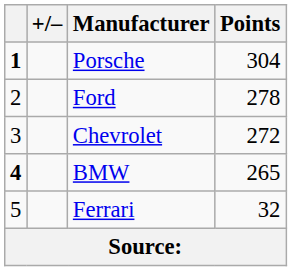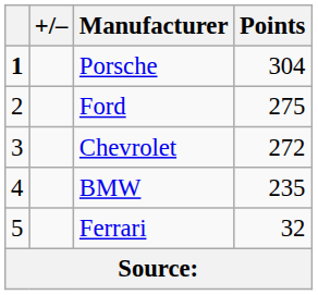 <table class="wikitable" style="font-size: 95%;">
 <tr>
 <th scope="col"></th>
 <th scope="col">+/–</th>
 <th scope="col">Manufacturer</th>
 <th scope="col">Points</th>
 </tr>
 <tr>
 <td align=center><strong>1</strong></td>
 <td align="left"></td>
 <td> <a href='#'>Porsche</a></td>
 <td align=right>304</td>
 </tr>
 <tr>
 <td align=center>2</td>
 <td align="left"></td>
 <td> <a href='#'>Ford</a></td>
-<td align=right>278</td>
+<td align=right>275</td>
 </tr>
 <tr>
 <td align=center>3</td>
 <td align="left"></td>
 <td> <a href='#'>Chevrolet</a></td>
 <td align=right>272</td>
 </tr>
 <tr>
-<td align=center><strong>4</strong></td>
+<td align=center>4</td>
 <td align="left"></td>
 <td> <a href='#'>BMW</a></td>
-<td align=right>265</td>
+<td align=right>235</td>
 </tr>
 <tr>
 <td align=center>5</td>
 <td align="left"></td>
 <td> <a href='#'>Ferrari</a></td>
 <td align=right>32</td>
 </tr>
 <tr>
 <th colspan=5>Source:</th>
 </tr>
 </table>
